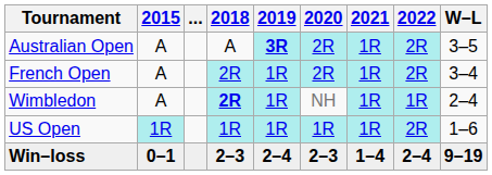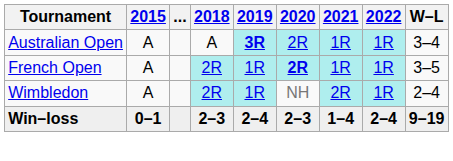 <table class=wikitable style=text-align:center>
 <tr>
 <th>Tournament</th>
 <th><a href='#'>2015</a></th>
 <th>...</th>
 <th><a href='#'>2018</a></th>
 <th><a href='#'>2019</a></th>
 <th><a href='#'>2020</a></th>
 <th><a href='#'>2021</a></th>
 <th><a href='#'>2022</a></th>
 <th>W–L</th>
 </tr>
 <tr>
 <td style=text-align:left><a href='#'>Australian Open</a></td>
 <td>A</td>
 <td></td>
 <td>A</td>
 <td bgcolor=#afeeee><strong><a href='#'>3R</a></strong></td>
 <td bgcolor=#afeeee><a href='#'>2R</a></td>
 <td bgcolor=#afeeee><a href='#'>1R</a></td>
-<td bgcolor=#afeeee><a href='#'>2R</a></td>
-<td>3–5</td>
+<td bgcolor=#afeeee><a href='#'>1R</a></td>
+<td>3–4</td>
 </tr>
 <tr>
 <td style=text-align:left><a href='#'>French Open</a></td>
 <td>A</td>
 <td></td>
 <td bgcolor=#afeeee><a href='#'>2R</a></td>
 <td bgcolor=#afeeee><a href='#'>1R</a></td>
-<td bgcolor=#afeeee><a href='#'>2R</a></td>
+<td bgcolor=#afeeee><strong><a href='#'>2R</a></strong></td>
 <td bgcolor=#afeeee><a href='#'>1R</a></td>
-<td bgcolor=#afeeee><a href='#'>2R</a></td>
-<td>3–4</td>
+<td bgcolor=#afeeee><a href='#'>1R</a></td>
+<td>3–5</td>
 </tr>
 <tr>
 <td style=text-align:left><a href='#'>Wimbledon</a></td>
 <td>A</td>
 <td></td>
-<td bgcolor=#afeeee><strong><a href='#'>2R</a></strong></td>
+<td bgcolor=#afeeee><a href='#'>2R</a></td>
 <td bgcolor=#afeeee><a href='#'>1R</a></td>
 <td style=color:#767676>NH</td>
-<td bgcolor=afeeee><a href='#'>1R</a></td>
+<td bgcolor=afeeee><a href='#'>2R</a></td>
 <td bgcolor=afeeee><a href='#'>1R</a></td>
 <td>2–4</td>
-</tr>
-<tr>
-<td style=text-align:left><a href='#'>US Open</a></td>
-<td bgcolor=#afeeee><a href='#'>1R</a></td>
-<td></td>
-<td bgcolor=#afeeee><a href='#'>1R</a></td>
-<td bgcolor=#afeeee><a href='#'>1R</a></td>
-<td bgcolor=#afeeee><a href='#'>1R</a></td>
-<td bgcolor=afeeee><a href='#'>1R</a></td>
-<td bgcolor=afeeee><a href='#'>2R</a></td>
-<td>1–6</td>
 </tr>
 <tr style=background:#efefef;font-weight:bold>
 <td align=left>Win–loss</td>
 <td>0–1</td>
 <td></td>
 <td>2–3</td>
 <td>2–4</td>
 <td>2–3</td>
 <td>1–4</td>
 <td>2–4</td>
 <td>9–19</td>
 </tr>
 </table>
